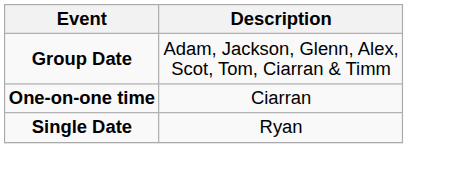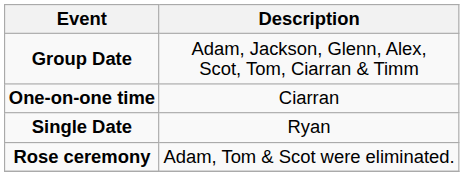 <table class="wikitable sortable" style="text-align:center;">
 <tr>
 <th>Event</th>
 <th>Description</th>
 </tr>
 <tr>
 <td><strong>Group Date</strong></td>
 <td>Adam, Jackson, Glenn, Alex,<br>Scot, Tom, Ciarran & Timm</td>
 </tr>
 <tr>
 <td><strong>One-on-one time</strong></td>
 <td>Ciarran</td>
 </tr>
 <tr>
 <td><strong>Single Date</strong></td>
 <td>Ryan</td>
 </tr>
 <tr>
+<td><strong>Rose ceremony</strong></td>
+<td>Adam, Tom & Scot were eliminated.</td>
+</tr>
+<tr>
 </tr>
 </table>
